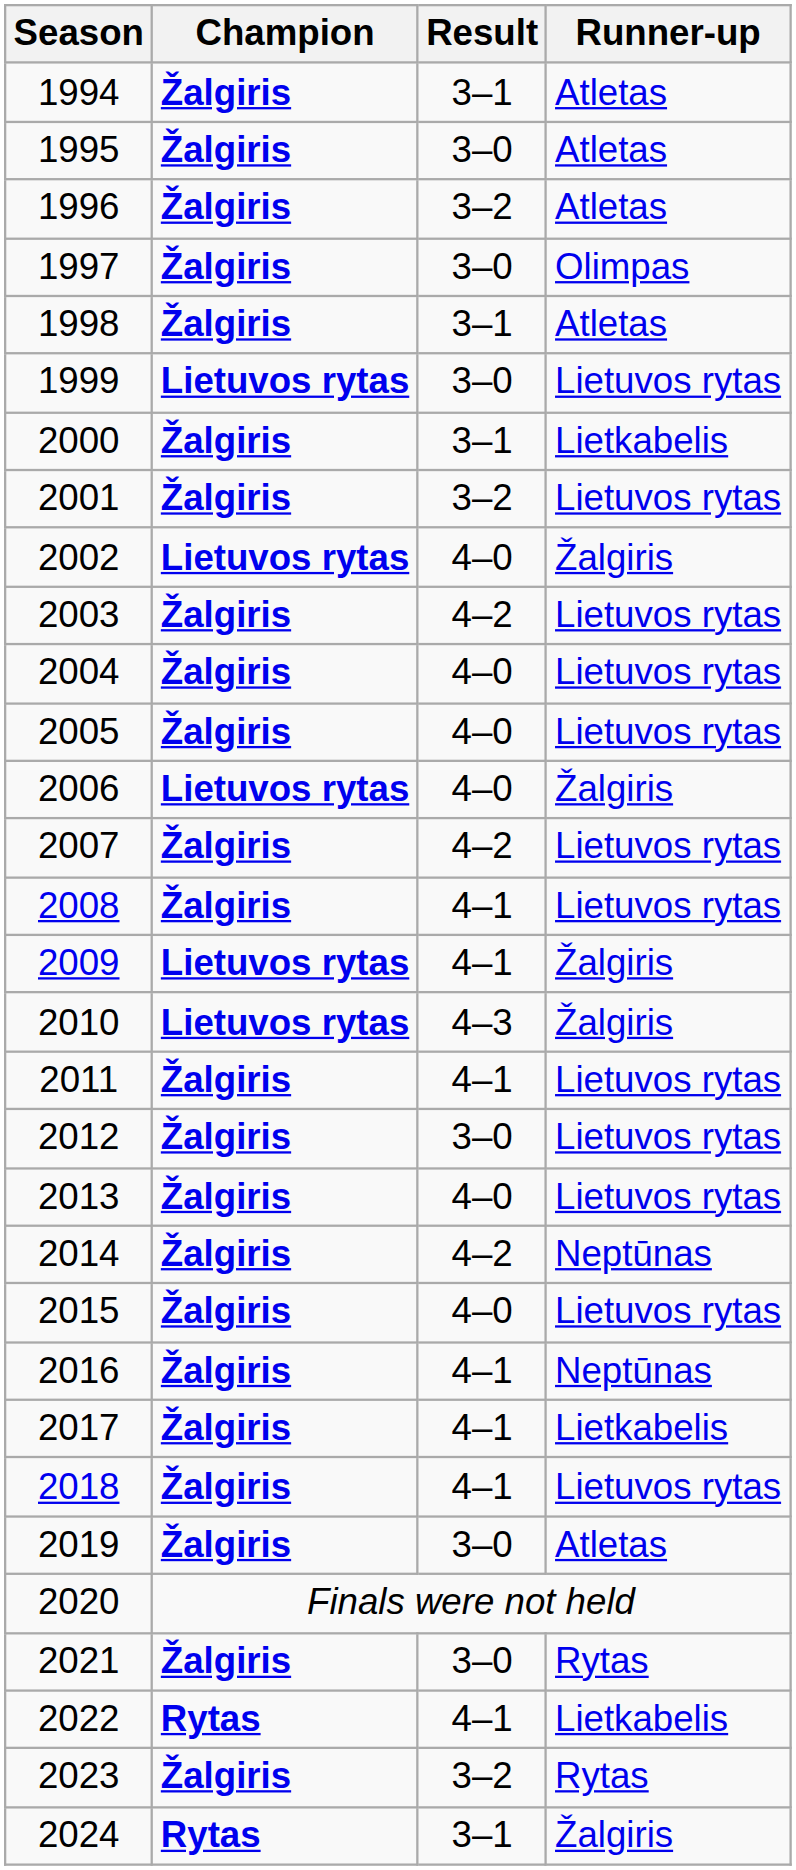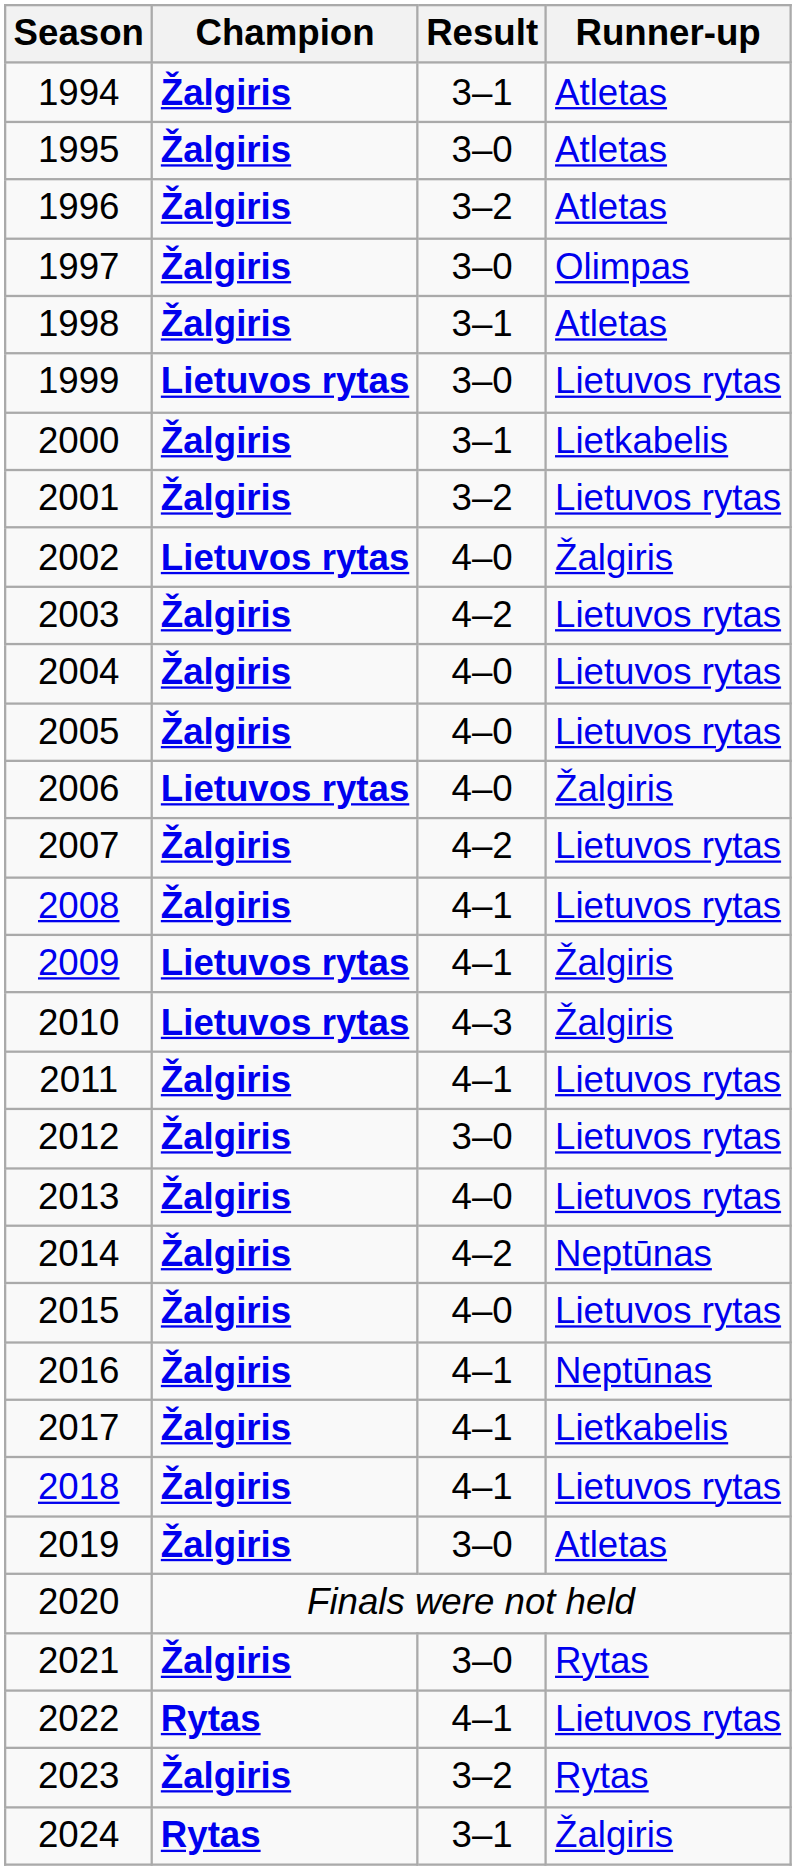 <table class="wikitable" style="text-align:left;">
 <tr>
 <th>Season</th>
 <th>Champion</th>
 <th>Result</th>
 <th>Runner-up</th>
 </tr>
 <tr>
 <td style="text-align:center;">1994</td>
 <td><strong><a href='#'>Žalgiris</a></strong></td>
 <td style="text-align:center;">3–1</td>
 <td><a href='#'>Atletas</a></td>
 </tr>
 <tr>
 <td style="text-align:center;">1995</td>
 <td><strong><a href='#'>Žalgiris</a></strong></td>
 <td style="text-align:center;">3–0</td>
 <td><a href='#'>Atletas</a></td>
 </tr>
 <tr>
 <td style="text-align:center;">1996</td>
 <td><strong><a href='#'>Žalgiris</a></strong></td>
 <td style="text-align:center;">3–2</td>
 <td><a href='#'>Atletas</a></td>
 </tr>
 <tr>
 <td style="text-align:center;">1997</td>
 <td><strong><a href='#'>Žalgiris</a></strong></td>
 <td style="text-align:center;">3–0</td>
 <td><a href='#'>Olimpas</a></td>
 </tr>
 <tr>
 <td style="text-align:center;">1998</td>
 <td><strong><a href='#'>Žalgiris</a></strong></td>
 <td style="text-align:center;">3–1</td>
 <td><a href='#'>Atletas</a></td>
 </tr>
 <tr>
 <td style="text-align:center;">1999</td>
 <td><strong><a href='#'>Lietuvos rytas</a></strong></td>
 <td style="text-align:center;">3–0</td>
 <td><a href='#'>Lietuvos rytas</a></td>
 </tr>
 <tr>
 <td style="text-align:center;">2000</td>
 <td><strong><a href='#'>Žalgiris</a></strong></td>
 <td style="text-align:center;">3–1</td>
 <td><a href='#'>Lietkabelis</a></td>
 </tr>
 <tr>
 <td style="text-align:center;">2001</td>
 <td><strong><a href='#'>Žalgiris</a></strong></td>
 <td style="text-align:center;">3–2</td>
 <td><a href='#'>Lietuvos rytas</a></td>
 </tr>
 <tr>
 <td style="text-align:center;">2002</td>
 <td><strong><a href='#'>Lietuvos rytas</a></strong></td>
 <td style="text-align:center;">4–0</td>
 <td><a href='#'>Žalgiris</a></td>
 </tr>
 <tr>
 <td style="text-align:center;">2003</td>
 <td><strong><a href='#'>Žalgiris</a></strong></td>
 <td style="text-align:center;">4–2</td>
 <td><a href='#'>Lietuvos rytas</a></td>
 </tr>
 <tr>
 <td style="text-align:center;">2004</td>
 <td><strong><a href='#'>Žalgiris</a></strong></td>
 <td style="text-align:center;">4–0</td>
 <td><a href='#'>Lietuvos rytas</a></td>
 </tr>
 <tr>
 <td style="text-align:center;">2005</td>
 <td><strong><a href='#'>Žalgiris</a></strong></td>
 <td style="text-align:center;">4–0</td>
 <td><a href='#'>Lietuvos rytas</a></td>
 </tr>
 <tr>
 <td style="text-align:center;">2006</td>
 <td><strong><a href='#'>Lietuvos rytas</a></strong></td>
 <td style="text-align:center;">4–0</td>
 <td><a href='#'>Žalgiris</a></td>
 </tr>
 <tr>
 <td style="text-align:center;">2007</td>
 <td><strong><a href='#'>Žalgiris</a></strong></td>
 <td style="text-align:center;">4–2</td>
 <td><a href='#'>Lietuvos rytas</a></td>
 </tr>
 <tr>
 <td style="text-align:center;"><a href='#'>2008</a></td>
 <td><strong><a href='#'>Žalgiris</a></strong></td>
 <td style="text-align:center;">4–1</td>
 <td><a href='#'>Lietuvos rytas</a></td>
 </tr>
 <tr>
 <td style="text-align:center;"><a href='#'>2009</a></td>
 <td><strong><a href='#'>Lietuvos rytas</a></strong></td>
 <td style="text-align:center;">4–1</td>
 <td><a href='#'>Žalgiris</a></td>
 </tr>
 <tr>
 <td style="text-align:center;">2010</td>
 <td><strong><a href='#'>Lietuvos rytas</a></strong></td>
 <td style="text-align:center;">4–3</td>
 <td><a href='#'>Žalgiris</a></td>
 </tr>
 <tr>
 <td style="text-align:center;">2011</td>
 <td><strong><a href='#'>Žalgiris</a></strong></td>
 <td style="text-align:center;">4–1</td>
 <td><a href='#'>Lietuvos rytas</a></td>
 </tr>
 <tr>
 <td style="text-align:center;">2012</td>
 <td><strong><a href='#'>Žalgiris</a></strong></td>
 <td style="text-align:center;">3–0</td>
 <td><a href='#'>Lietuvos rytas</a></td>
 </tr>
 <tr>
 <td style="text-align:center;">2013</td>
 <td><strong><a href='#'>Žalgiris</a></strong></td>
 <td style="text-align:center;">4–0</td>
 <td><a href='#'>Lietuvos rytas</a></td>
 </tr>
 <tr>
 <td style="text-align:center;">2014</td>
 <td><strong><a href='#'>Žalgiris</a></strong></td>
 <td style="text-align:center;">4–2</td>
 <td><a href='#'>Neptūnas</a></td>
 </tr>
 <tr>
 <td style="text-align:center;">2015</td>
 <td><strong><a href='#'>Žalgiris</a></strong></td>
 <td style="text-align:center;">4–0</td>
 <td><a href='#'>Lietuvos rytas</a></td>
 </tr>
 <tr>
 <td style="text-align:center;">2016</td>
 <td><strong><a href='#'>Žalgiris</a></strong></td>
 <td style="text-align:center;">4–1</td>
 <td><a href='#'>Neptūnas</a></td>
 </tr>
 <tr>
 <td style="text-align:center;">2017</td>
 <td><strong><a href='#'>Žalgiris</a></strong></td>
 <td style="text-align:center;">4–1</td>
 <td><a href='#'>Lietkabelis</a></td>
 </tr>
 <tr>
 <td style="text-align:center;"><a href='#'>2018</a></td>
 <td><strong><a href='#'>Žalgiris</a></strong></td>
 <td style="text-align:center;">4–1</td>
 <td><a href='#'>Lietuvos rytas</a></td>
 </tr>
 <tr>
 <td style="text-align:center;">2019</td>
 <td><strong><a href='#'>Žalgiris</a></strong></td>
 <td style="text-align:center;">3–0</td>
 <td><a href='#'>Atletas</a></td>
 </tr>
 <tr>
 <td style="text-align:center;">2020</td>
 <td colspan="3" style="text-align:center;"><em>Finals were not held</em></td>
 </tr>
 <tr>
 <td style="text-align:center;">2021</td>
 <td><strong><a href='#'>Žalgiris</a></strong></td>
 <td style="text-align:center;">3–0</td>
 <td><a href='#'>Rytas</a></td>
 </tr>
 <tr>
 <td style="text-align:center;">2022</td>
 <td><strong><a href='#'>Rytas</a></strong></td>
 <td style="text-align:center;">4–1</td>
-<td><a href='#'>Lietkabelis</a></td>
+<td><a href='#'>Lietuvos rytas</a></td>
 </tr>
 <tr>
 <td style="text-align:center;">2023</td>
 <td><strong><a href='#'>Žalgiris</a></strong></td>
 <td style="text-align:center;">3–2</td>
 <td><a href='#'>Rytas</a></td>
 </tr>
 <tr>
 <td style="text-align:center;">2024</td>
 <td><strong><a href='#'>Rytas</a></strong></td>
 <td style="text-align:center;">3–1</td>
 <td><a href='#'>Žalgiris</a></td>
 </tr>
 </table>
